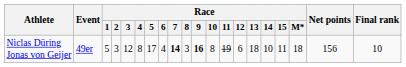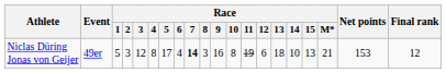 <table class="wikitable" style="font-size:90%">
 <tr>
 <th rowspan="2">Athlete</th>
 <th rowspan="2">Event</th>
 <th colspan=16>Race</th>
 <th rowspan=2>Net points</th>
 <th rowspan=2>Final rank</th>
 </tr>
 <tr style="font-size:95%">
 <th>1</th>
 <th>2</th>
 <th>3</th>
 <th>4</th>
 <th>5</th>
 <th>6</th>
 <th>7</th>
 <th>8</th>
 <th>9</th>
 <th>10</th>
 <th>11</th>
 <th>12</th>
 <th>13</th>
 <th>14</th>
 <th>15</th>
 <th>M*</th>
 </tr>
 <tr align=center>
 <td align=left><a href='#'>Niclas Düring</a><br><a href='#'>Jonas von Geijer</a></td>
 <td align=left><a href='#'>49er</a></td>
 <td>5</td>
 <td>3</td>
 <td>12</td>
 <td>8</td>
 <td>17</td>
 <td>4</td>
 <td><strong>14</strong></td>
 <td>3</td>
-<td><strong>16</strong></td>
+<td>16</td>
 <td>8</td>
 <td><s>19</s></td>
 <td>6</td>
 <td>18</td>
 <td>10</td>
-<td>11</td>
-<td>18</td>
-<td>156</td>
-<td>10</td>
+<td>13</td>
+<td>21</td>
+<td>153</td>
+<td>12</td>
 </tr>
 </table>
